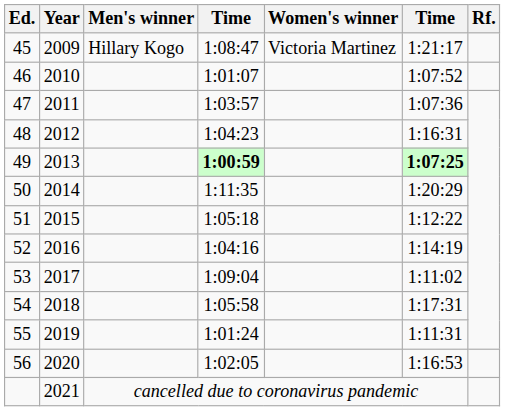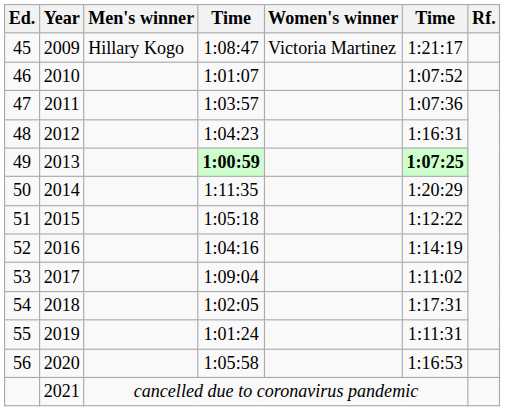 <table class="wikitable sortable" style="text-align:center">
 <tr>
 <th class="unsortable">Ed.</th>
 <th>Year</th>
 <th>Men's winner</th>
 <th>Time</th>
 <th>Women's winner</th>
 <th>Time</th>
 <th class="unsortable">Rf.</th>
 </tr>
 <tr>
 <td>45</td>
 <td>2009</td>
 <td align="left">Hillary Kogo</td>
 <td>1:08:47</td>
 <td align="left">Victoria Martinez</td>
 <td>1:21:17</td>
 <td></td>
 </tr>
 <tr>
 <td>46</td>
 <td>2010</td>
 <td align="left"></td>
 <td>1:01:07</td>
 <td align="left"></td>
 <td>1:07:52</td>
 <td></td>
 </tr>
 <tr>
 <td>47</td>
 <td>2011</td>
 <td align="left"></td>
 <td>1:03:57</td>
 <td align="left"></td>
 <td>1:07:36</td>
 </tr>
 <tr>
 <td>48</td>
 <td>2012</td>
 <td align="left"></td>
 <td>1:04:23</td>
 <td align="left"></td>
 <td>1:16:31 </td>
 </tr>
 <tr>
 <td>49</td>
 <td>2013</td>
 <td align="left"></td>
 <td bgcolor="#CCFFCC"><strong>1:00:59</strong></td>
 <td align="left"></td>
 <td bgcolor="#CCFFCC"><strong>1:07:25</strong></td>
 </tr>
 <tr>
 <td>50</td>
 <td>2014</td>
 <td align="left"></td>
 <td>1:11:35</td>
 <td align="left"></td>
 <td>1:20:29</td>
 </tr>
 <tr>
 <td>51</td>
 <td>2015</td>
 <td align="left"></td>
 <td>1:05:18</td>
 <td align="left"></td>
 <td>1:12:22</td>
 </tr>
 <tr>
 <td>52</td>
 <td>2016</td>
 <td align="left"></td>
 <td>1:04:16</td>
 <td align="left"></td>
 <td>1:14:19</td>
 </tr>
 <tr>
 <td>53</td>
 <td>2017</td>
 <td align="left"></td>
 <td>1:09:04</td>
 <td align="left"></td>
 <td>1:11:02</td>
 </tr>
 <tr>
 <td>54</td>
 <td>2018</td>
 <td align="left"></td>
-<td>1:05:58</td>
+<td>1:02:05</td>
 <td align="left"></td>
 <td>1:17:31</td>
 </tr>
 <tr>
 <td>55</td>
 <td>2019</td>
 <td align="left"></td>
 <td>1:01:24</td>
 <td align="left"></td>
 <td>1:11:31</td>
 </tr>
 <tr>
 <td>56</td>
 <td>2020</td>
 <td align="left"></td>
-<td>1:02:05</td>
+<td>1:05:58</td>
 <td align="left"></td>
 <td>1:16:53</td>
 <td></td>
 </tr>
 <tr>
 <td></td>
 <td>2021</td>
 <td colspan="4" align="center" data-sort-value=""><em>cancelled due to coronavirus pandemic</em></td>
 <td></td>
 </tr>
 </table>
